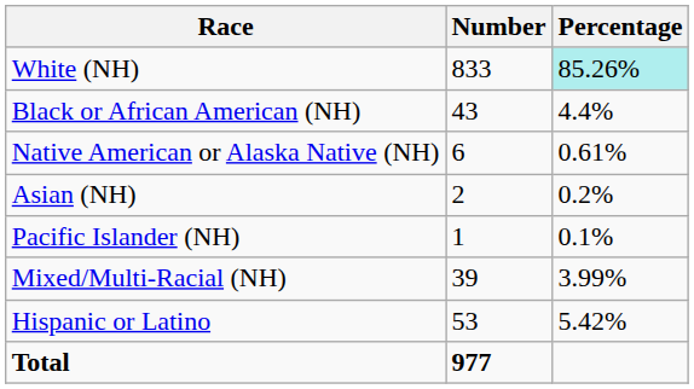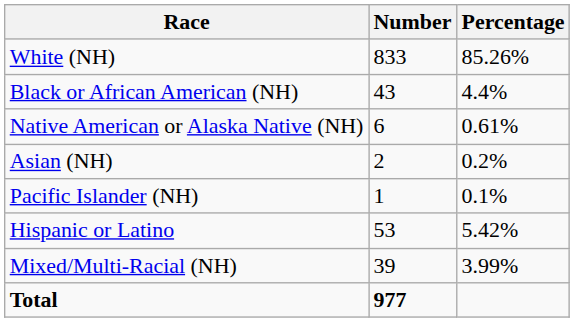 <table class="wikitable">
 <tr>
 <th>Race</th>
 <th>Number</th>
 <th>Percentage</th>
 </tr>
 <tr>
 <td><a href='#'>White</a> (NH)</td>
 <td>833</td>
-<td style="background: paleturquoise;">85.26%</td>
+<td>85.26%</td>
 </tr>
 <tr>
 <td><a href='#'>Black or African American</a> (NH)</td>
 <td>43</td>
 <td>4.4%</td>
 </tr>
 <tr>
 <td><a href='#'>Native American</a> or <a href='#'>Alaska Native</a> (NH)</td>
 <td>6</td>
 <td>0.61%</td>
 </tr>
 <tr>
 <td><a href='#'>Asian</a> (NH)</td>
 <td>2</td>
 <td>0.2%</td>
 </tr>
 <tr>
 <td><a href='#'>Pacific Islander</a> (NH)</td>
 <td>1</td>
 <td>0.1%</td>
 </tr>
 <tr>
+<td><a href='#'>Hispanic or Latino</a></td>
+<td>53</td>
+<td>5.42%</td>
+</tr>
+<tr>
 <td><a href='#'>Mixed/Multi-Racial</a> (NH)</td>
 <td>39</td>
 <td>3.99%</td>
-</tr>
-<tr>
-<td><a href='#'>Hispanic or Latino</a></td>
-<td>53</td>
-<td>5.42%</td>
 </tr>
 <tr>
 <td><strong>Total</strong></td>
 <td><strong>977</strong></td>
 <td></td>
 </tr>
 </table>
